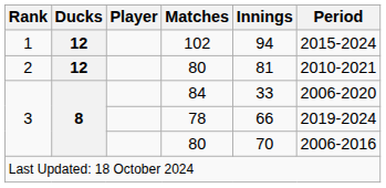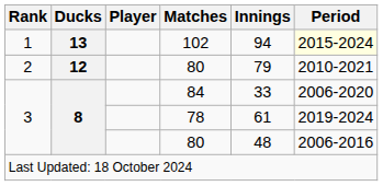 <table class="wikitable plainrowheaders sortable">
 <tr>
 <th scope=col>Rank</th>
 <th scope=col>Ducks</th>
 <th scope=col>Player</th>
 <th scope=col>Matches</th>
 <th scope=col>Innings</th>
 <th scope=col>Period</th>
 </tr>
 <tr>
 <td align=center>1</td>
-<th scope=row style=text-align:center;>12</th>
+<th scope=row style=text-align:center;>13</th>
 <td></td>
 <td align=center>102</td>
 <td align="center">94</td>
-<td>2015-2024</td>
+<td style="background: lightyellow;">2015-2024</td>
 </tr>
 <tr>
 <td align=center>2</td>
 <th scope=row style=text-align:center;>12</th>
 <td></td>
 <td align=center>80</td>
-<td align="center">81</td>
+<td align="center">79</td>
 <td>2010-2021</td>
 </tr>
 <tr>
 <td rowspan="3" align="center">3</td>
 <th rowspan="3" scope="row" style="text-align:center;">8</th>
 <td></td>
 <td align=center>84</td>
 <td align=center>33</td>
 <td>2006-2020</td>
 </tr>
 <tr>
 <td></td>
 <td align="center">78</td>
-<td align="center">66</td>
+<td align="center">61</td>
 <td>2019-2024</td>
 </tr>
 <tr>
 <td></td>
 <td align=center>80</td>
-<td align=center>70</td>
+<td align=center>48</td>
 <td>2006-2016</td>
 </tr>
 <tr class="sortbottom">
 <td colspan="6"><small>Last Updated: 18 October 2024</small></td>
 </tr>
 </table>
